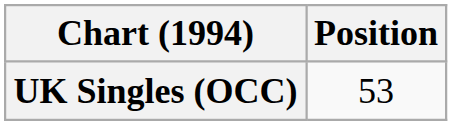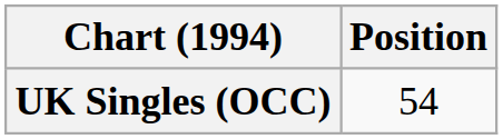 <table class="wikitable plainrowheaders" style="text-align:center">
 <tr>
 <th>Chart (1994)</th>
 <th>Position</th>
 </tr>
 <tr>
 <th scope="row">UK Singles (OCC)</th>
-<td>53</td>
+<td>54</td>
 </tr>
 </table>
